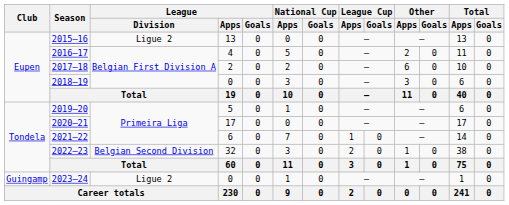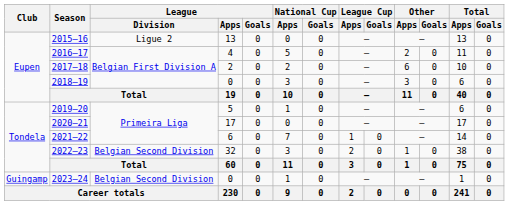 <table class="wikitable" style="text-align:center">
 <tr>
 <th rowspan="2">Club</th>
 <th rowspan="2">Season</th>
 <th colspan="3">League</th>
 <th colspan="2">National Cup</th>
 <th colspan="2">League Cup</th>
 <th colspan="2">Other</th>
 <th colspan="2">Total</th>
 </tr>
 <tr>
 <th>Division</th>
 <th>Apps</th>
 <th>Goals</th>
 <th>Apps</th>
 <th>Goals</th>
 <th>Apps</th>
 <th>Goals</th>
 <th>Apps</th>
 <th>Goals</th>
 <th>Apps</th>
 <th>Goals</th>
 </tr>
 <tr>
 <td rowspan="5"><a href='#'>Eupen</a></td>
 <td><a href='#'>2015–16</a></td>
 <td>Ligue 2</td>
 <td>13</td>
 <td>0</td>
 <td>0</td>
 <td>0</td>
 <td colspan="2">—</td>
 <td colspan="2">—</td>
 <td>13</td>
 <td>0</td>
 </tr>
 <tr>
 <td><a href='#'>2016–17</a></td>
 <td rowspan="3"><a href='#'>Belgian First Division A</a></td>
 <td>4</td>
 <td>0</td>
 <td>5</td>
 <td>0</td>
 <td colspan="2">—</td>
 <td>2</td>
 <td>0</td>
 <td>11</td>
 <td>0</td>
 </tr>
 <tr>
 <td><a href='#'>2017–18</a></td>
 <td>2</td>
 <td>0</td>
 <td>2</td>
 <td>0</td>
 <td colspan="2">—</td>
 <td>6</td>
 <td>0</td>
 <td>10</td>
 <td>0</td>
 </tr>
 <tr>
 <td><a href='#'>2018–19</a></td>
 <td>0</td>
 <td>0</td>
 <td>3</td>
 <td>0</td>
 <td colspan="2">—</td>
 <td>3</td>
 <td>0</td>
 <td>6</td>
 <td>0</td>
 </tr>
 <tr>
 <th colspan="2">Total</th>
 <th>19</th>
 <th>0</th>
 <th>10</th>
 <th>0</th>
 <th colspan="2">—</th>
 <th>11</th>
 <th>0</th>
 <th>40</th>
 <th>0</th>
 </tr>
 <tr>
 <td rowspan="5"><a href='#'>Tondela</a></td>
 <td><a href='#'>2019–20</a></td>
 <td rowspan="3"><a href='#'>Primeira Liga</a></td>
 <td>5</td>
 <td>0</td>
 <td>1</td>
 <td>0</td>
 <td colspan="2">—</td>
 <td colspan="2">—</td>
 <td>6</td>
 <td>0</td>
 </tr>
 <tr>
 <td><a href='#'>2020–21</a></td>
 <td>17</td>
 <td>0</td>
 <td>0</td>
 <td>0</td>
 <td colspan="2">—</td>
 <td colspan="2">—</td>
 <td>17</td>
 <td>0</td>
 </tr>
 <tr>
 <td><a href='#'>2021–22</a></td>
 <td>6</td>
 <td>0</td>
 <td>7</td>
 <td>0</td>
 <td>1</td>
 <td>0</td>
 <td colspan="2">—</td>
 <td>14</td>
 <td>0</td>
 </tr>
 <tr>
 <td><a href='#'>2022–23</a></td>
 <td><a href='#'>Belgian Second Division</a></td>
 <td>32</td>
 <td>0</td>
 <td>3</td>
 <td>0</td>
 <td>2</td>
 <td>0</td>
 <td>1</td>
 <td>0</td>
 <td>38</td>
 <td>0</td>
 </tr>
 <tr>
 <th colspan="2">Total</th>
 <th>60</th>
 <th>0</th>
 <th>11</th>
 <th>0</th>
 <th>3</th>
 <th>0</th>
 <th>1</th>
 <th>0</th>
 <th>75</th>
 <th>0</th>
 </tr>
 <tr>
 <td><a href='#'>Guingamp</a></td>
 <td><a href='#'>2023–24</a></td>
-<td>Ligue 2</td>
+<td><a href='#'>Belgian Second Division</a></td>
 <td>0</td>
 <td>0</td>
 <td>1</td>
 <td>0</td>
 <td colspan="2">—</td>
 <td colspan="2">—</td>
 <td>1</td>
 <td>0</td>
 </tr>
 <tr>
 <th colspan="3">Career totals</th>
 <th>230</th>
 <th>0</th>
 <th>9</th>
 <th>0</th>
 <th>2</th>
 <th>0</th>
 <th>0</th>
 <th>0</th>
 <th>241</th>
 <th>0</th>
 </tr>
 </table>
